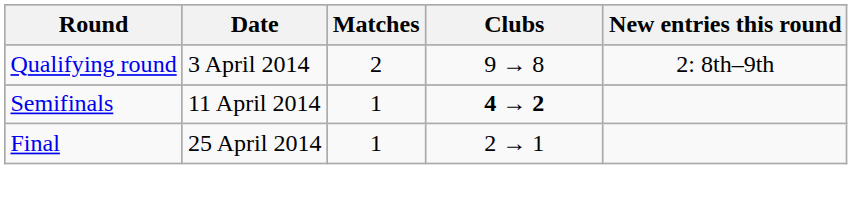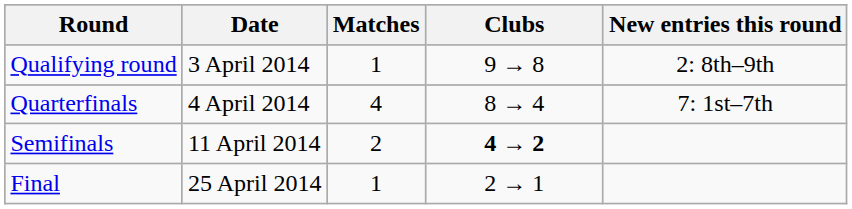 <table class="wikitable" style="text-align:left; font-size:90%;">
 <tr>
 <th>Round</th>
 <th>Date</th>
 <th>Matches</th>
 <th width=100>Clubs</th>
 <th>New entries this round</th>
 </tr>
 <tr>
 <td><a href='#'>Qualifying round</a></td>
 <td>3 April 2014</td>
-<td align=center>2</td>
+<td align=center>1</td>
 <td align=center>9 → 8</td>
 <td align=center>2: 8th–9th</td>
 </tr>
 <tr>
+<td><a href='#'>Quarterfinals</a></td>
+<td>4 April 2014</td>
+<td align=center>4</td>
+<td align=center>8 → 4</td>
+<td align=center>7: 1st–7th</td>
+</tr>
+<tr>
 <td><a href='#'>Semifinals</a></td>
 <td>11 April 2014</td>
-<td align=center>1</td>
+<td align=center>2</td>
 <td align=center><strong>4 → 2</strong></td>
 <td></td>
 </tr>
 <tr>
 <td><a href='#'>Final</a></td>
 <td>25 April 2014</td>
 <td align=center>1</td>
 <td align=center>2 → 1</td>
 <td></td>
 </tr>
 </table>
